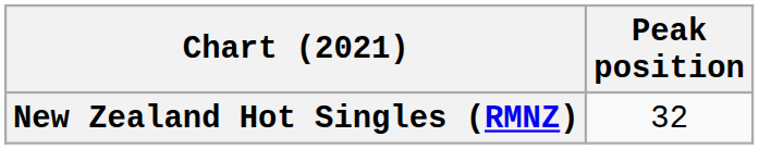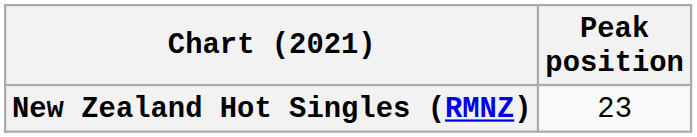 <table class="wikitable plainrowheaders" style="text-align:center">
 <tr>
 <th scope="col">Chart (2021)</th>
 <th scope="col">Peak<br>position</th>
 </tr>
 <tr>
 <th scope="row">New Zealand Hot Singles (<a href='#'>RMNZ</a>)</th>
-<td>32</td>
+<td>23</td>
 </tr>
 </table>
